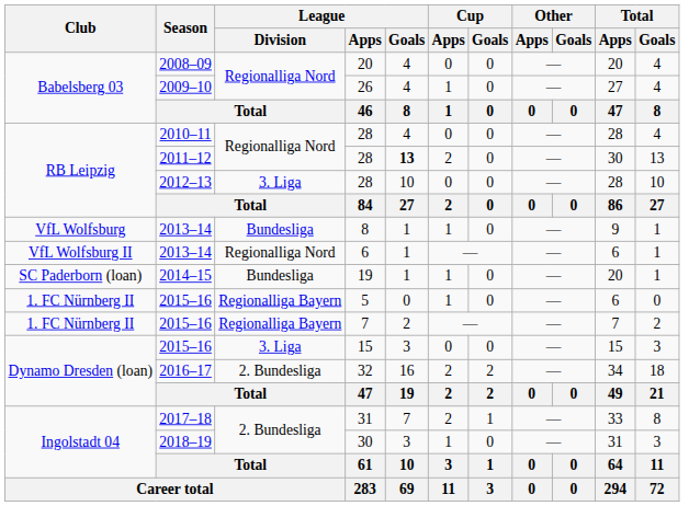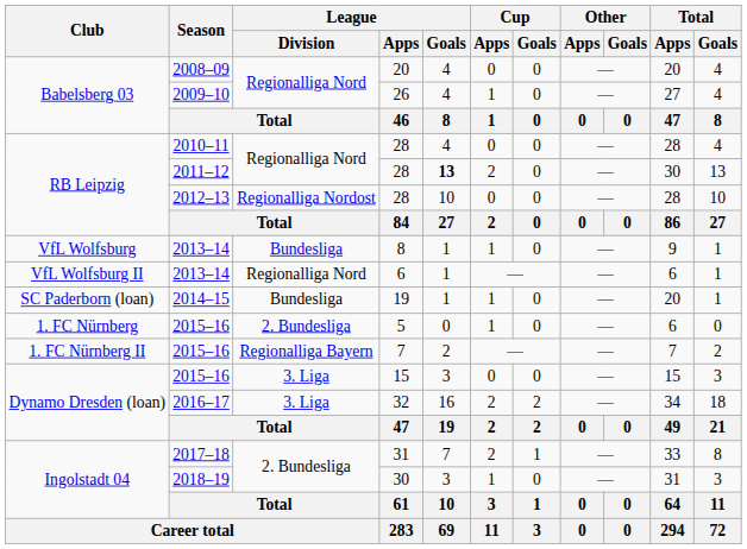 <table class="wikitable" style="text-align:center">
 <tr>
 <th rowspan="2">Club</th>
 <th rowspan="2">Season</th>
 <th colspan="3">League</th>
 <th colspan="2">Cup</th>
 <th colspan="2">Other</th>
 <th colspan="2">Total</th>
 </tr>
 <tr>
 <th>Division</th>
 <th>Apps</th>
 <th>Goals</th>
 <th>Apps</th>
 <th>Goals</th>
 <th>Apps</th>
 <th>Goals</th>
 <th>Apps</th>
 <th>Goals</th>
 </tr>
 <tr>
 <td rowspan="3"><a href='#'>Babelsberg 03</a></td>
 <td><a href='#'>2008–09</a></td>
 <td rowspan="2"><a href='#'>Regionalliga Nord</a></td>
 <td>20</td>
 <td>4</td>
 <td>0</td>
 <td>0</td>
 <td colspan="2">—</td>
 <td>20</td>
 <td>4</td>
 </tr>
 <tr>
 <td><a href='#'>2009–10</a></td>
 <td>26</td>
 <td>4</td>
 <td>1</td>
 <td>0</td>
 <td colspan="2">—</td>
 <td>27</td>
 <td>4</td>
 </tr>
 <tr>
 <th colspan="2">Total</th>
 <th>46</th>
 <th>8</th>
 <th>1</th>
 <th>0</th>
 <th>0</th>
 <th>0</th>
 <th>47</th>
 <th>8</th>
 </tr>
 <tr>
 <td rowspan="4"><a href='#'>RB Leipzig</a></td>
 <td><a href='#'>2010–11</a></td>
 <td rowspan="2">Regionalliga Nord</td>
 <td>28</td>
 <td>4</td>
 <td>0</td>
 <td>0</td>
 <td colspan="2">—</td>
 <td>28</td>
 <td>4</td>
 </tr>
 <tr>
 <td><a href='#'>2011–12</a></td>
 <td>28</td>
 <td><strong>13</strong></td>
 <td>2</td>
 <td>0</td>
 <td colspan="2">—</td>
 <td>30</td>
 <td>13</td>
 </tr>
 <tr>
 <td><a href='#'>2012–13</a></td>
-<td><a href='#'>3. Liga</a></td>
+<td><a href='#'>Regionalliga Nordost</a></td>
 <td>28</td>
 <td>10</td>
 <td>0</td>
 <td>0</td>
 <td colspan="2">—</td>
 <td>28</td>
 <td>10</td>
 </tr>
 <tr>
 <th colspan="2">Total</th>
 <th>84</th>
 <th>27</th>
 <th>2</th>
 <th>0</th>
 <th>0</th>
 <th>0</th>
 <th>86</th>
 <th>27</th>
 </tr>
 <tr>
 <td><a href='#'>VfL Wolfsburg</a></td>
 <td><a href='#'>2013–14</a></td>
 <td><a href='#'>Bundesliga</a></td>
 <td>8</td>
 <td>1</td>
 <td>1</td>
 <td>0</td>
 <td colspan="2">—</td>
 <td>9</td>
 <td>1</td>
 </tr>
 <tr>
 <td><a href='#'>VfL Wolfsburg II</a></td>
 <td><a href='#'>2013–14</a></td>
 <td>Regionalliga Nord</td>
 <td>6</td>
 <td>1</td>
 <td colspan="2">—</td>
 <td colspan="2">—</td>
 <td>6</td>
 <td>1</td>
 </tr>
 <tr>
 <td><a href='#'>SC Paderborn</a> (loan)</td>
 <td><a href='#'>2014–15</a></td>
 <td>Bundesliga</td>
 <td>19</td>
 <td>1</td>
 <td>1</td>
 <td>0</td>
 <td colspan="2">—</td>
 <td>20</td>
 <td>1</td>
 </tr>
 <tr>
-<td><a href='#'>1. FC Nürnberg II</a></td>
+<td><a href='#'>1. FC Nürnberg</a></td>
 <td><a href='#'>2015–16</a></td>
-<td><a href='#'>Regionalliga Bayern</a></td>
+<td><a href='#'>2. Bundesliga</a></td>
 <td>5</td>
 <td>0</td>
 <td>1</td>
 <td>0</td>
 <td colspan="2">—</td>
 <td>6</td>
 <td>0</td>
 </tr>
 <tr>
 <td><a href='#'>1. FC Nürnberg II</a></td>
 <td><a href='#'>2015–16</a></td>
 <td><a href='#'>Regionalliga Bayern</a></td>
 <td>7</td>
 <td>2</td>
 <td colspan="2">—</td>
 <td colspan="2">—</td>
 <td>7</td>
 <td>2</td>
 </tr>
 <tr>
 <td rowspan="3"><a href='#'>Dynamo Dresden</a> (loan)</td>
 <td><a href='#'>2015–16</a></td>
 <td><a href='#'>3. Liga</a></td>
 <td>15</td>
 <td>3</td>
 <td>0</td>
 <td>0</td>
 <td colspan="2">—</td>
 <td>15</td>
 <td>3</td>
 </tr>
 <tr>
 <td><a href='#'>2016–17</a></td>
-<td>2. Bundesliga</td>
+<td><a href='#'>3. Liga</a></td>
 <td>32</td>
 <td>16</td>
 <td>2</td>
 <td>2</td>
 <td colspan="2">—</td>
 <td>34</td>
 <td>18</td>
 </tr>
 <tr>
 <th colspan="2">Total</th>
 <th>47</th>
 <th>19</th>
 <th>2</th>
 <th>2</th>
 <th>0</th>
 <th>0</th>
 <th>49</th>
 <th>21</th>
 </tr>
 <tr>
 <td rowspan="3"><a href='#'>Ingolstadt 04</a></td>
 <td><a href='#'>2017–18</a></td>
 <td rowspan="2">2. Bundesliga</td>
 <td>31</td>
 <td>7</td>
 <td>2</td>
 <td>1</td>
 <td colspan="2">—</td>
 <td>33</td>
 <td>8</td>
 </tr>
 <tr>
 <td><a href='#'>2018–19</a></td>
 <td>30</td>
 <td>3</td>
 <td>1</td>
 <td>0</td>
 <td colspan="2">—</td>
 <td>31</td>
 <td>3</td>
 </tr>
 <tr>
 <th colspan="2">Total</th>
 <th>61</th>
 <th>10</th>
 <th>3</th>
 <th>1</th>
 <th>0</th>
 <th>0</th>
 <th>64</th>
 <th>11</th>
 </tr>
 <tr>
 <th colspan="3">Career total</th>
 <th>283</th>
 <th>69</th>
 <th>11</th>
 <th>3</th>
 <th>0</th>
 <th>0</th>
 <th>294</th>
 <th>72</th>
 </tr>
 </table>
